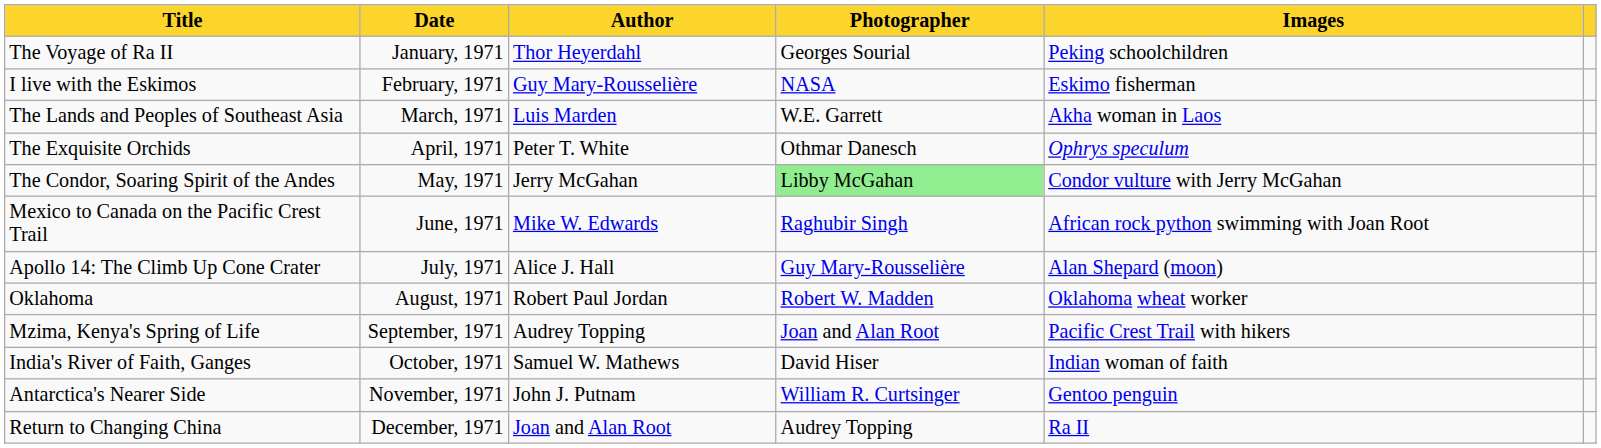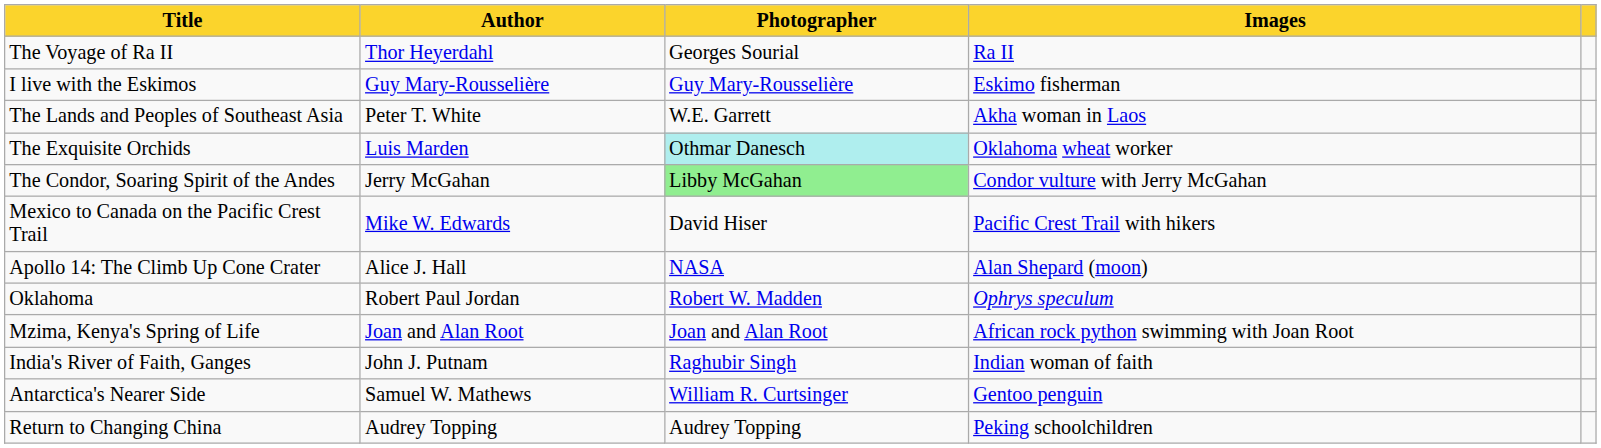 <table class="wikitable" style="width:100%">
 <tr>
 <th scope="col" style="background-color:#fbd42c;" width=275px>Title</th>
-<th scope="col" style="background-color:#fbd42c;" width=110>Date</th>
 <th scope="col" style="background-color:#fbd42c;">Author</th>
 <th scope="col" style="background-color:#fbd42c;">Photographer</th>
 <th scope="col" style="background-color:#fbd42c;">Images</th>
 <th scope="col" ! style="background-color:#fbd42c;"></th>
 </tr>
 <tr>
 <td scope="row">The Voyage of Ra II</td>
-<td style="text-align:right;">January, 1971</td>
 <td><a href='#'>Thor Heyerdahl</a></td>
 <td>Georges Sourial</td>
-<td><a href='#'>Peking</a> schoolchildren</td>
+<td><a href='#'>Ra II</a></td>
 <td></td>
 </tr>
 <tr>
 <td scope="row">I live with the Eskimos</td>
-<td style="text-align:right;">February, 1971</td>
 <td><a href='#'>Guy Mary-Rousselière</a></td>
-<td><a href='#'>NASA</a></td>
+<td><a href='#'>Guy Mary-Rousselière</a></td>
 <td><a href='#'>Eskimo</a> fisherman</td>
 <td></td>
 </tr>
 <tr>
 <td scope="row">The Lands and Peoples of Southeast Asia</td>
-<td style="text-align:right;">March, 1971</td>
-<td><a href='#'>Luis Marden</a></td>
+<td>Peter T. White</td>
 <td>W.E. Garrett</td>
 <td><a href='#'>Akha</a> woman in <a href='#'>Laos</a></td>
 <td></td>
 </tr>
 <tr>
 <td scope="row">The Exquisite Orchids</td>
-<td style="text-align:right;">April, 1971</td>
-<td>Peter T. White</td>
-<td>Othmar Danesch</td>
-<td><em><a href='#'>Ophrys speculum</a></em></td>
+<td><a href='#'>Luis Marden</a></td>
+<td style="background: paleturquoise;">Othmar Danesch</td>
+<td><a href='#'>Oklahoma</a> <a href='#'>wheat</a> worker</td>
 <td></td>
 </tr>
 <tr>
 <td scope="row">The Condor, Soaring Spirit of the Andes</td>
-<td style="text-align:right;">May, 1971</td>
 <td>Jerry McGahan</td>
 <td style="background: lightgreen;">Libby McGahan</td>
 <td><a href='#'>Condor vulture</a> with Jerry McGahan</td>
 <td></td>
 </tr>
 <tr>
 <td scope="row">Mexico to Canada on the Pacific Crest Trail</td>
-<td style="text-align:right;">June, 1971</td>
 <td><a href='#'>Mike W. Edwards</a></td>
-<td><a href='#'>Raghubir Singh</a></td>
-<td><a href='#'>African rock python</a> swimming with Joan Root</td>
+<td>David Hiser</td>
+<td><a href='#'>Pacific Crest Trail</a> with hikers</td>
 <td></td>
 </tr>
 <tr>
 <td scope="row">Apollo 14: The Climb Up Cone Crater</td>
-<td style="text-align:right;">July, 1971</td>
 <td>Alice J. Hall</td>
-<td><a href='#'>Guy Mary-Rousselière</a></td>
+<td><a href='#'>NASA</a></td>
 <td><a href='#'>Alan Shepard</a> (<a href='#'>moon</a>)</td>
 <td></td>
 </tr>
 <tr>
 <td scope="row">Oklahoma</td>
-<td style="text-align:right;">August, 1971</td>
 <td>Robert Paul Jordan</td>
 <td><a href='#'>Robert W. Madden</a></td>
-<td><a href='#'>Oklahoma</a> <a href='#'>wheat</a> worker</td>
+<td><em><a href='#'>Ophrys speculum</a></em></td>
 <td></td>
 </tr>
 <tr>
 <td scope="row">Mzima, Kenya's Spring of Life</td>
-<td style="text-align:right;">September, 1971</td>
-<td>Audrey Topping</td>
 <td><a href='#'>Joan</a> and <a href='#'>Alan Root</a></td>
-<td><a href='#'>Pacific Crest Trail</a> with hikers</td>
+<td><a href='#'>Joan</a> and <a href='#'>Alan Root</a></td>
+<td><a href='#'>African rock python</a> swimming with Joan Root</td>
 <td></td>
 </tr>
 <tr>
 <td scope="row">India's River of Faith, Ganges</td>
-<td style="text-align:right;">October, 1971</td>
-<td>Samuel W. Mathews</td>
-<td>David Hiser</td>
+<td>John J. Putnam</td>
+<td><a href='#'>Raghubir Singh</a></td>
 <td><a href='#'>Indian</a> woman of faith</td>
 <td></td>
 </tr>
 <tr>
 <td scope="row">Antarctica's Nearer Side</td>
-<td style="text-align:right;">November, 1971</td>
-<td>John J. Putnam</td>
+<td>Samuel W. Mathews</td>
 <td><a href='#'>William R. Curtsinger</a></td>
 <td><a href='#'>Gentoo penguin</a></td>
 <td></td>
 </tr>
 <tr>
 <td scope="row">Return to Changing China</td>
-<td style="text-align:right;">December, 1971</td>
-<td><a href='#'>Joan</a> and <a href='#'>Alan Root</a></td>
 <td>Audrey Topping</td>
-<td><a href='#'>Ra II</a></td>
+<td>Audrey Topping</td>
+<td><a href='#'>Peking</a> schoolchildren</td>
 <td></td>
 </tr>
 </table>
